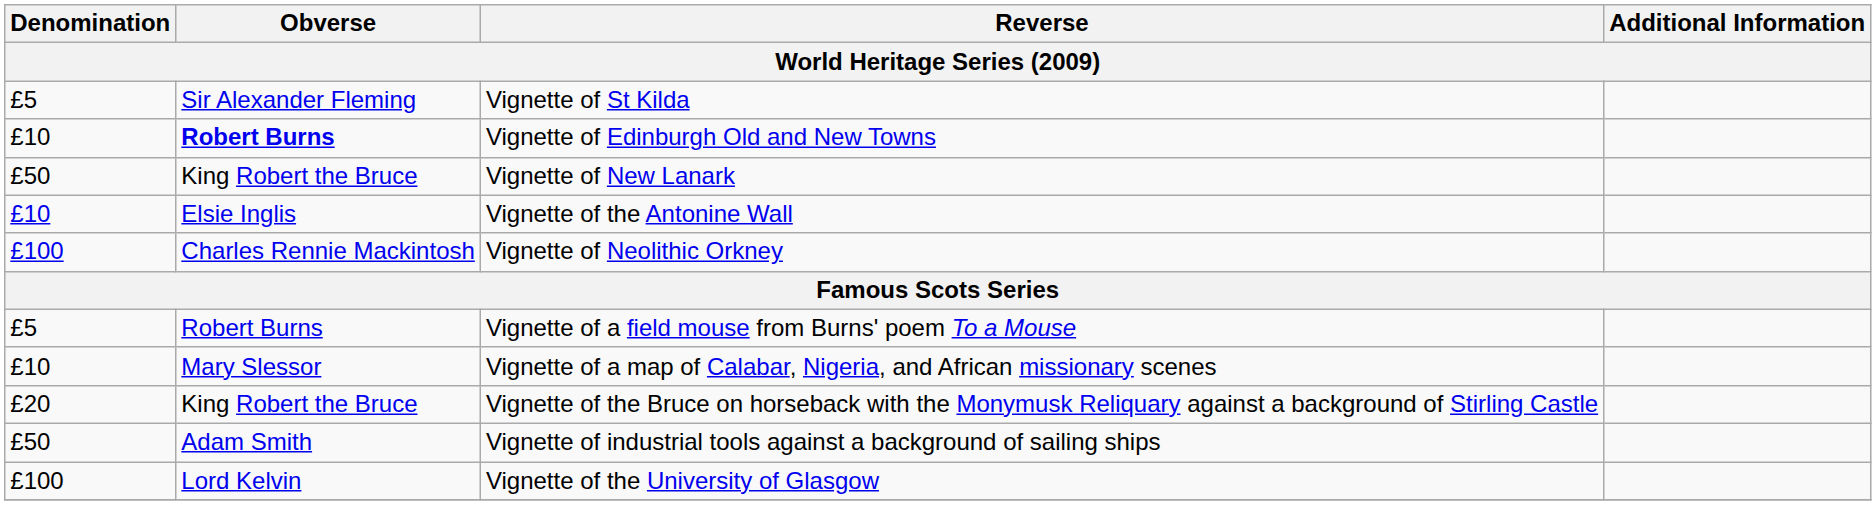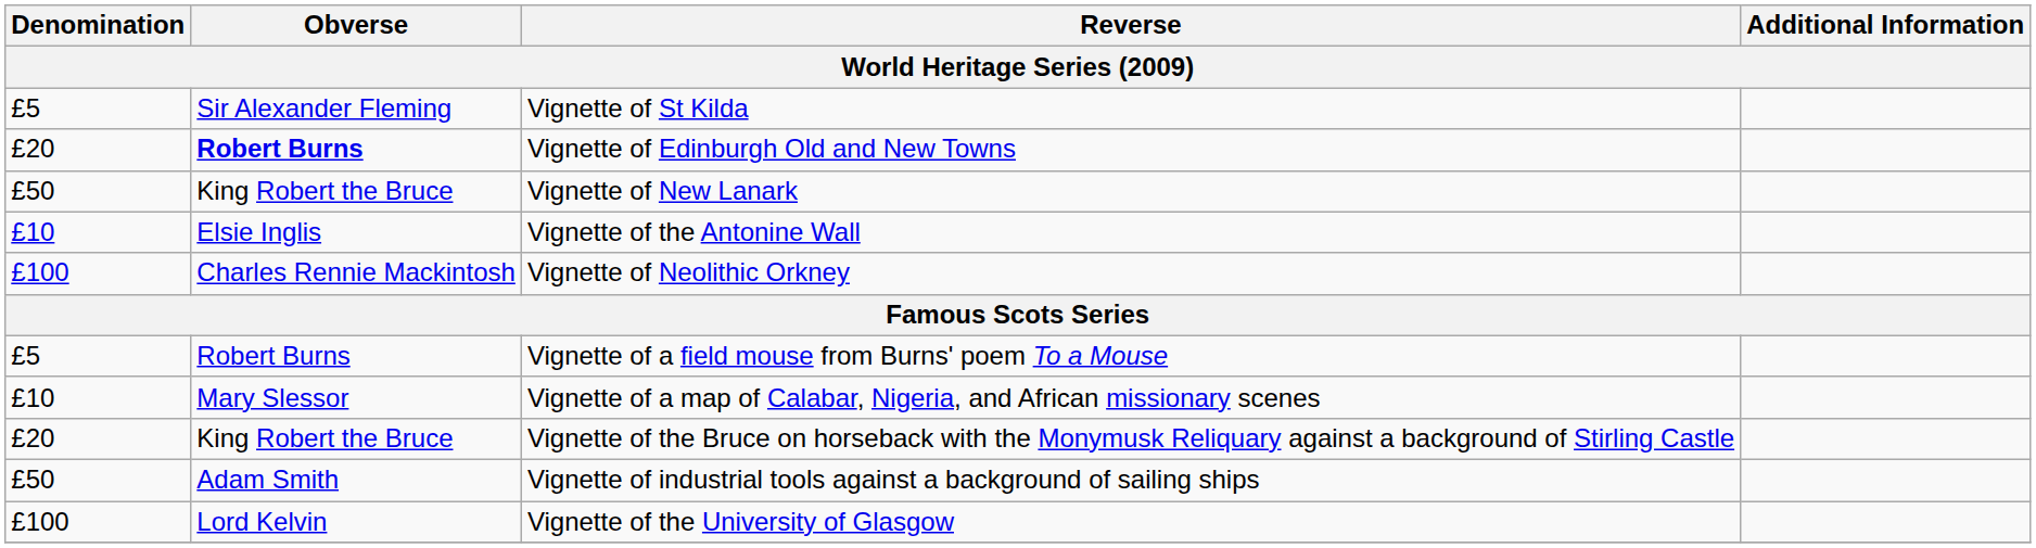 <table class="wikitable">
 <tr>
 <th>Denomination</th>
 <th>Obverse</th>
 <th>Reverse</th>
 <th>Additional Information</th>
 </tr>
 <tr>
 <th colspan="4">World Heritage Series (2009)</th>
 </tr>
 <tr>
 <td>£5</td>
 <td><a href='#'>Sir Alexander Fleming</a></td>
 <td>Vignette of <a href='#'>St Kilda</a></td>
 <td></td>
 </tr>
 <tr>
-<td>£10</td>
+<td>£20</td>
 <td><strong><a href='#'>Robert Burns</a></strong></td>
 <td>Vignette of <a href='#'>Edinburgh Old and New Towns</a></td>
 <td></td>
 </tr>
 <tr>
 <td>£50</td>
 <td>King <a href='#'>Robert the Bruce</a></td>
 <td>Vignette of <a href='#'>New Lanark</a></td>
 <td></td>
 </tr>
 <tr>
 <td><a href='#'>£10</a></td>
 <td><a href='#'>Elsie Inglis</a></td>
 <td>Vignette of the <a href='#'>Antonine Wall</a></td>
 <td></td>
 </tr>
 <tr>
 <td><a href='#'>£100</a></td>
 <td><a href='#'>Charles Rennie Mackintosh</a></td>
 <td>Vignette of <a href='#'>Neolithic Orkney</a></td>
 <td></td>
 </tr>
 <tr>
 <th colspan="4">Famous Scots Series</th>
 </tr>
 <tr>
 <td>£5</td>
 <td><a href='#'>Robert Burns</a></td>
 <td>Vignette of a <a href='#'>field mouse</a> from Burns' poem <em><a href='#'>To a Mouse</a></em></td>
 <td></td>
 </tr>
 <tr>
 <td>£10</td>
 <td><a href='#'>Mary Slessor</a></td>
 <td>Vignette of a map of <a href='#'>Calabar</a>, <a href='#'>Nigeria</a>, and African <a href='#'>missionary</a> scenes</td>
 <td></td>
 </tr>
 <tr>
 <td>£20</td>
 <td>King <a href='#'>Robert the Bruce</a></td>
 <td>Vignette of the Bruce on horseback with the <a href='#'>Monymusk Reliquary</a> against a background of <a href='#'>Stirling Castle</a></td>
 <td></td>
 </tr>
 <tr>
 <td>£50</td>
 <td><a href='#'>Adam Smith</a></td>
 <td>Vignette of industrial tools against a background of sailing ships</td>
 <td></td>
 </tr>
 <tr>
 <td>£100</td>
 <td><a href='#'>Lord Kelvin</a></td>
 <td>Vignette of the <a href='#'>University of Glasgow</a></td>
 <td></td>
 </tr>
 <tr>
 </tr>
 </table>
